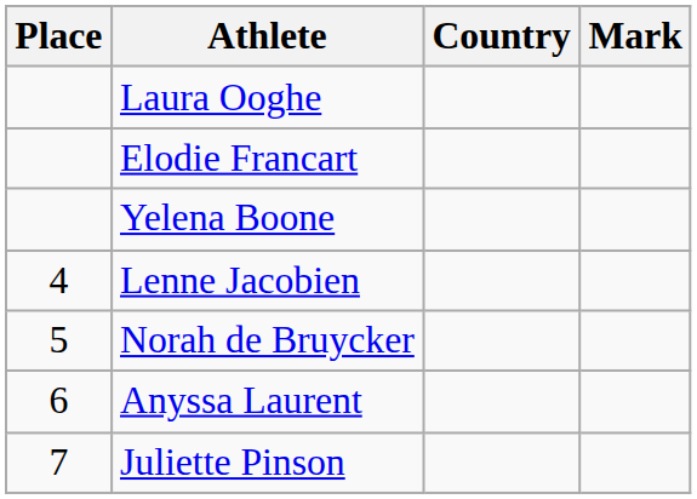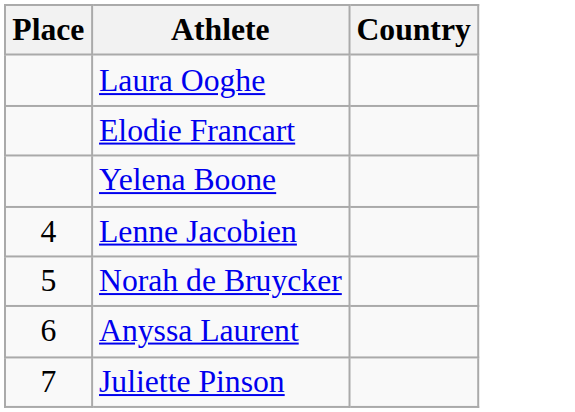 <table class="wikitable">
 <tr>
 <th>Place</th>
 <th>Athlete</th>
 <th>Country</th>
-<th>Mark</th>
 </tr>
 <tr>
 <td align=center></td>
 <td><a href='#'>Laura Ooghe</a></td>
 <td></td>
-<td> </td>
 </tr>
 <tr>
 <td align=center></td>
 <td><a href='#'>Elodie Francart</a></td>
 <td></td>
-<td> </td>
 </tr>
 <tr>
 <td align=center></td>
 <td><a href='#'>Yelena Boone</a></td>
 <td></td>
-<td> </td>
 </tr>
 <tr>
 <td align=center>4</td>
 <td><a href='#'>Lenne Jacobien</a></td>
 <td></td>
-<td> </td>
 </tr>
 <tr>
 <td align=center>5</td>
 <td><a href='#'>Norah de Bruycker</a></td>
 <td></td>
-<td> </td>
 </tr>
 <tr>
 <td align=center>6</td>
 <td><a href='#'>Anyssa Laurent</a></td>
 <td></td>
-<td> </td>
 </tr>
 <tr>
 <td align=center>7</td>
 <td><a href='#'>Juliette Pinson</a></td>
 <td></td>
-<td> </td>
 </tr>
 </table>
